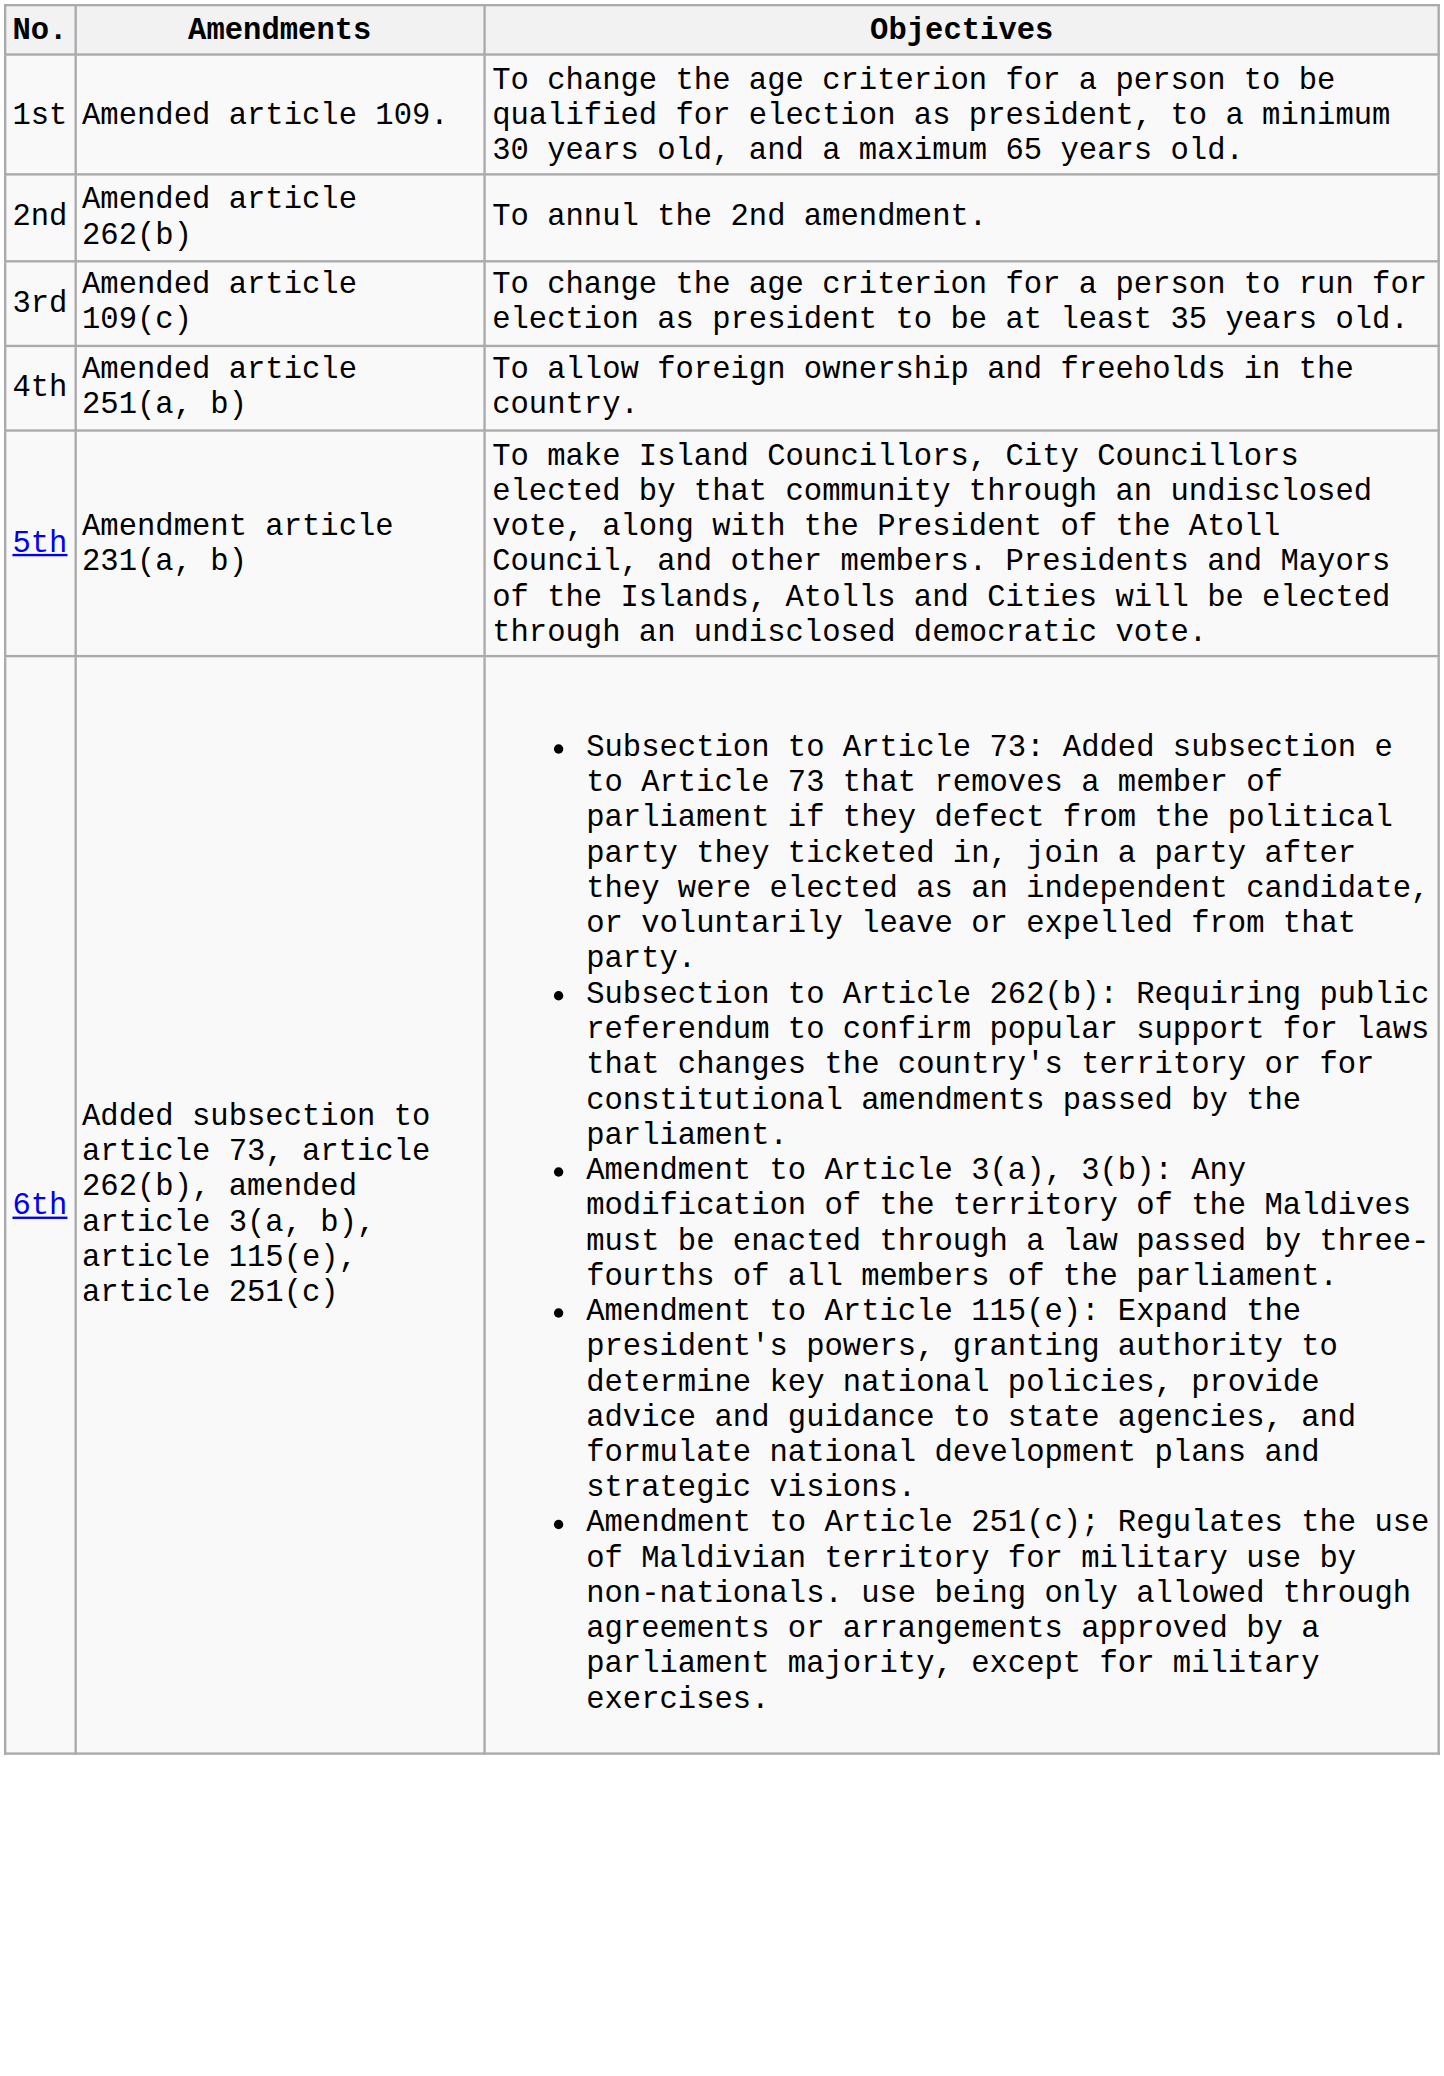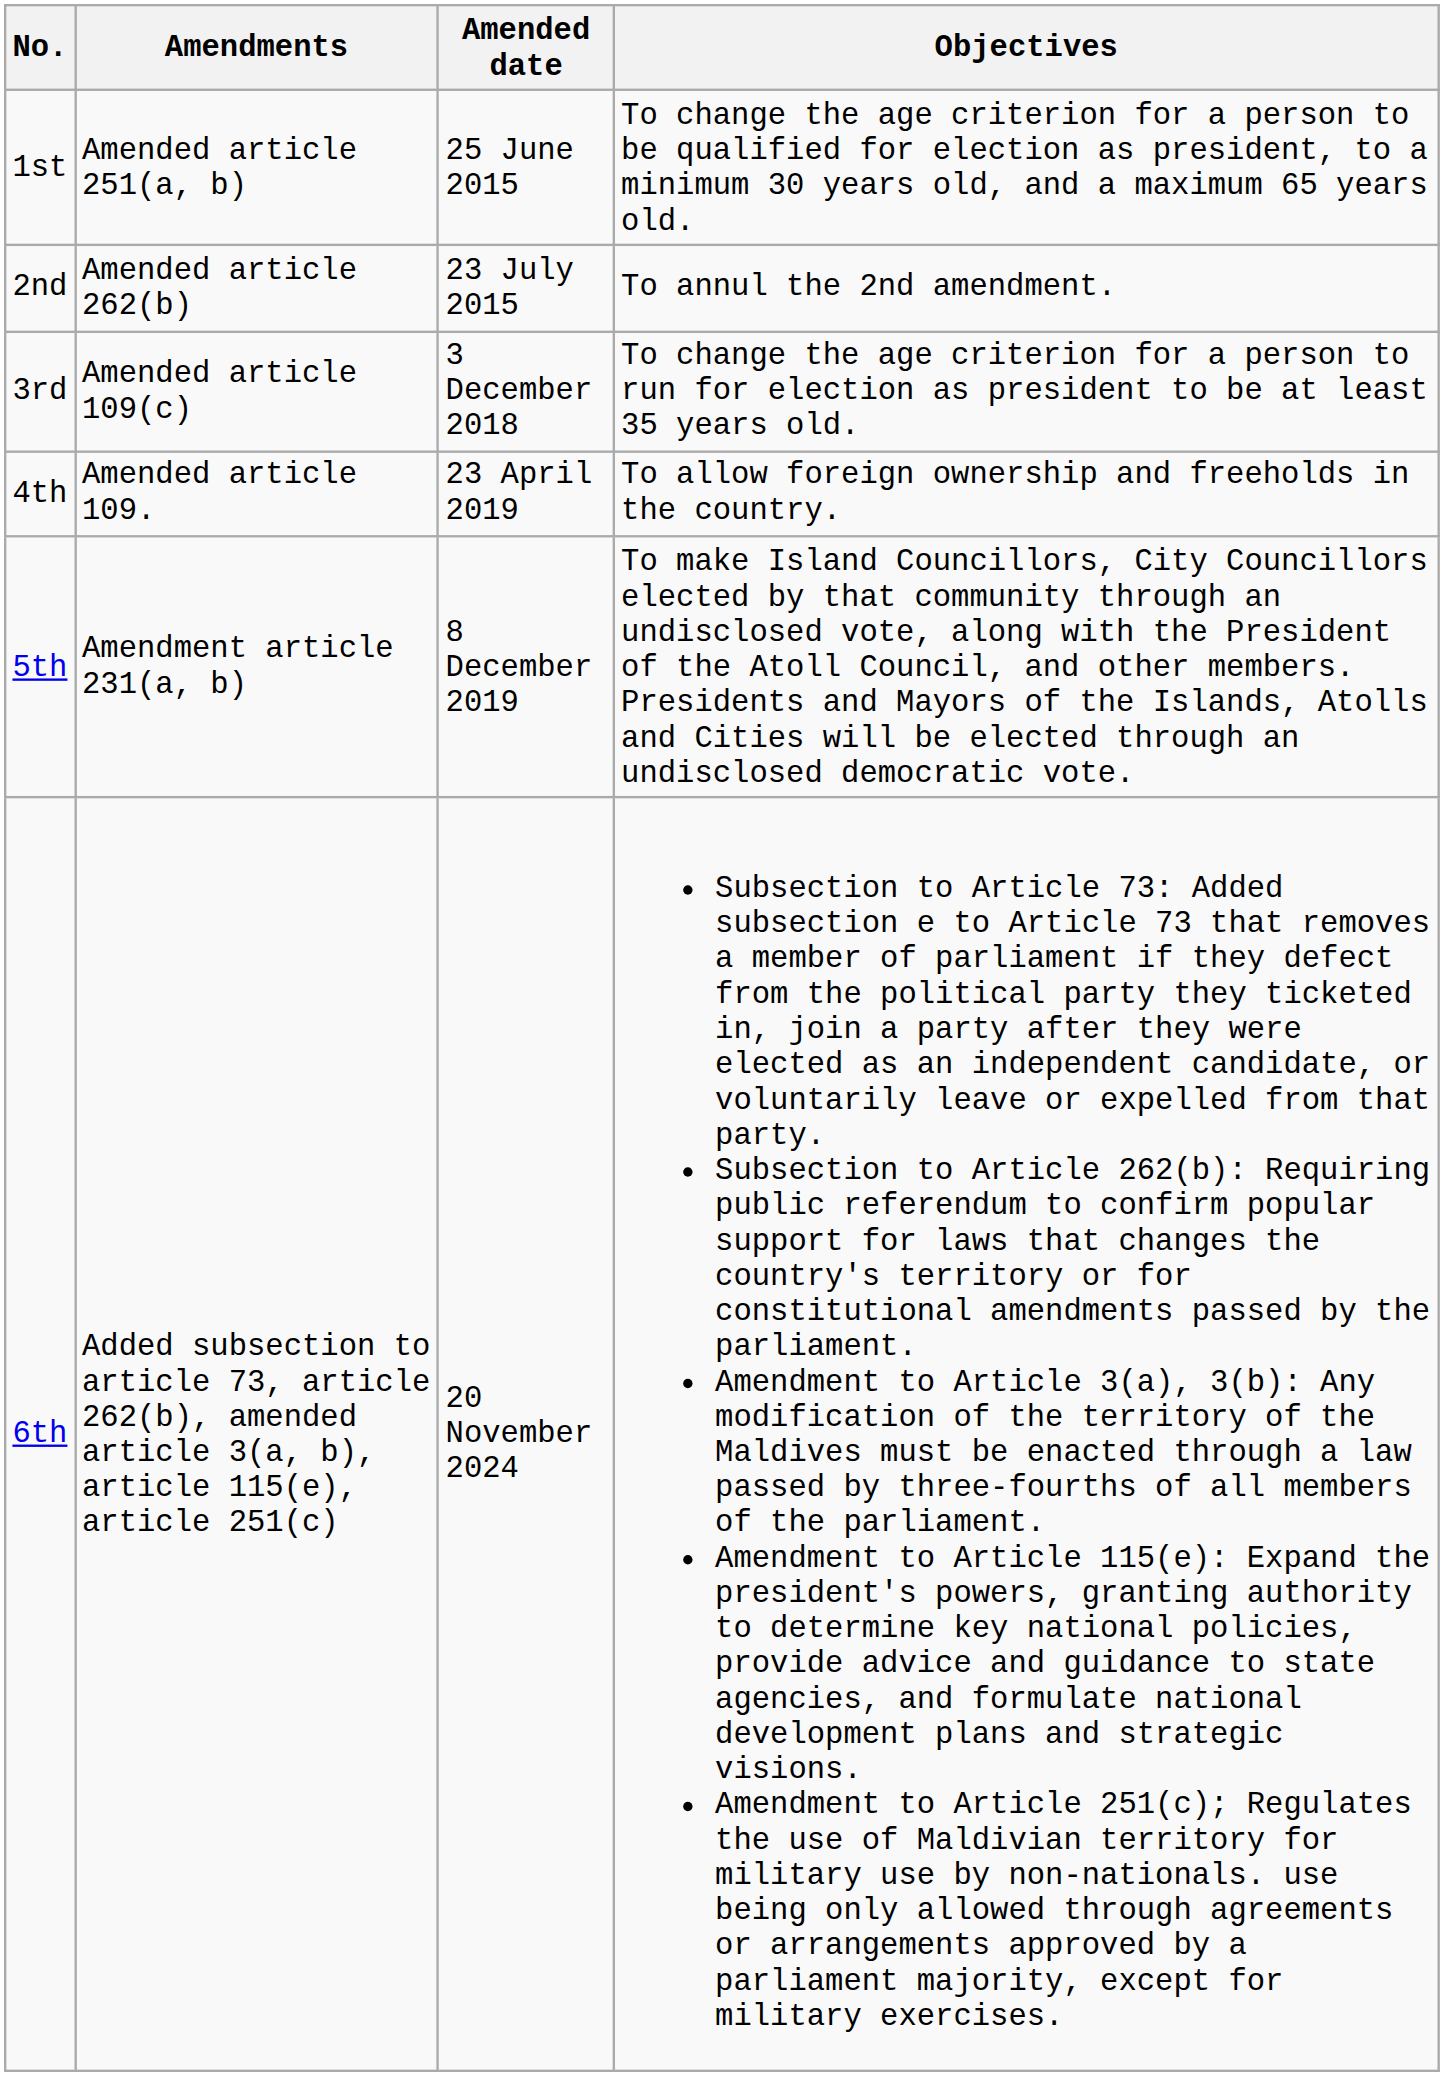 <table class="wikitable sortable">
 <tr>
 <th>No.</th>
 <th>Amendments</th>
+<th>Amended date</th>
 <th>Objectives</th>
 </tr>
 <tr>
 <td>1st</td>
-<td>Amended article 109.</td>
+<td>Amended article 251(a, b)</td>
+<td>25 June 2015</td>
 <td>To change the age criterion for a person to be qualified for election as president, to a minimum 30 years old, and a maximum 65 years old.</td>
 </tr>
 <tr>
 <td>2nd</td>
 <td>Amended article 262(b)</td>
+<td>23 July 2015</td>
 <td>To annul the 2nd amendment.</td>
 </tr>
 <tr>
 <td>3rd</td>
 <td>Amended article 109(c)</td>
+<td>3 December 2018</td>
 <td>To change the age criterion for a person to run for election as president to be at least 35 years old.</td>
 </tr>
 <tr>
 <td>4th</td>
-<td>Amended article 251(a, b)</td>
+<td>Amended article 109.</td>
+<td>23 April 2019</td>
 <td>To allow foreign ownership and freeholds in the country.</td>
 </tr>
 <tr>
 <td><a href='#'>5th</a></td>
 <td>Amendment article 231(a, b)</td>
+<td>8 December 2019</td>
 <td>To make Island Councillors, City Councillors elected by that community through an undisclosed vote, along with the President of the Atoll Council, and other members. Presidents and Mayors of the Islands, Atolls and Cities will be elected through an undisclosed democratic vote.</td>
 </tr>
 <tr>
 <td><a href='#'>6th</a></td>
 <td>Added subsection to article 73, article 262(b), amended article 3(a, b), article 115(e), article 251(c)</td>
+<td>20 November 2024</td>
 <td><br><ul><li>Subsection to Article 73: Added subsection e to Article 73 that removes a member of parliament if they defect from the political party they ticketed in, join a party after they were elected as an independent candidate, or voluntarily leave or expelled from that party.</li><li>Subsection to Article 262(b): Requiring public referendum to confirm popular support for laws that changes the country's territory or for constitutional amendments passed by the parliament.</li><li>Amendment to Article 3(a), 3(b): Any modification of the territory of the Maldives must be enacted through a law passed by three-fourths of all members of the parliament.</li><li>Amendment to Article 115(e): Expand the president's powers, granting authority to determine key national policies, provide advice and guidance to state agencies, and formulate national development plans and strategic visions.</li><li>Amendment to Article 251(c); Regulates the use of Maldivian territory for military use by non-nationals. use being only allowed through agreements or arrangements approved by a parliament majority, except for military exercises.</li></ul></td>
 </tr>
 </table>
